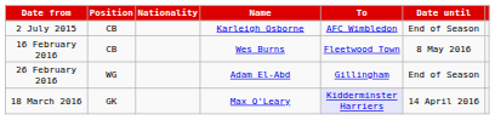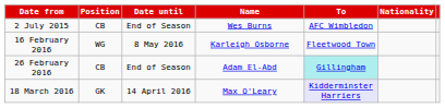 <table class="wikitable"  style="text-align:center; font-size:90%; ">
 <tr>
 <th style="background:#DD0000; color:white; width:100px;">Date from</th>
 <th style="background:#DD0000; color:white; width:50px;">Position</th>
-<th style="background:#DD0000; color:white; width:50px;">Nationality</th>
+<th style="background:#DD0000; color:white; width:100px;">Date until</th>
 <th style="background:#DD0000; color:white; width:150px;">Name</th>
 <th style="background:#DD0000; color:white; width:100px;">To</th>
-<th style="background:#DD0000; color:white; width:100px;">Date until</th>
+<th style="background:#DD0000; color:white; width:50px;">Nationality</th>
 <th style="background:#DD0000; color:white;"></th>
 </tr>
 <tr>
 <td>2 July 2015</td>
 <td>CB</td>
+<td>End of Season</td>
+<td><a href='#'>Wes Burns</a></td>
+<td><a href='#'>AFC Wimbledon</a></td>
 <td></td>
-<td><a href='#'>Karleigh Osborne</a></td>
-<td><a href='#'>AFC Wimbledon</a></td>
-<td>End of Season</td>
 <td></td>
 </tr>
 <tr>
 <td>16 February 2016</td>
-<td>CB</td>
+<td>WG</td>
+<td>8 May 2016</td>
+<td><a href='#'>Karleigh Osborne</a></td>
+<td><a href='#'>Fleetwood Town</a></td>
 <td></td>
-<td><a href='#'>Wes Burns</a></td>
-<td><a href='#'>Fleetwood Town</a></td>
-<td>8 May 2016</td>
 <td></td>
 </tr>
 <tr>
 <td>26 February 2016</td>
-<td>WG</td>
+<td>CB</td>
+<td>End of Season</td>
+<td><a href='#'>Adam El-Abd</a></td>
+<td style="background: paleturquoise;"><a href='#'>Gillingham</a></td>
 <td></td>
-<td><a href='#'>Adam El-Abd</a></td>
-<td><a href='#'>Gillingham</a></td>
-<td>End of Season</td>
 <td></td>
 </tr>
 <tr>
 <td>18 March 2016</td>
 <td>GK</td>
-<td></td>
+<td>14 April 2016 </td>
 <td><a href='#'>Max O'Leary</a></td>
 <td style="background: lavender;"><a href='#'>Kidderminster Harriers</a></td>
-<td>14 April 2016 </td>
+<td></td>
 <td></td>
 </tr>
 </table>
